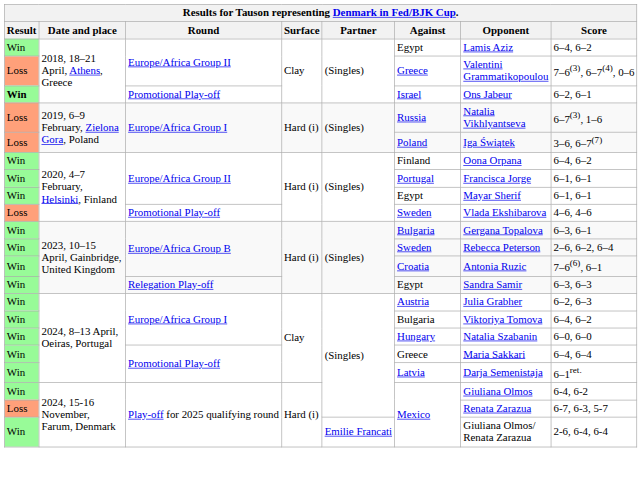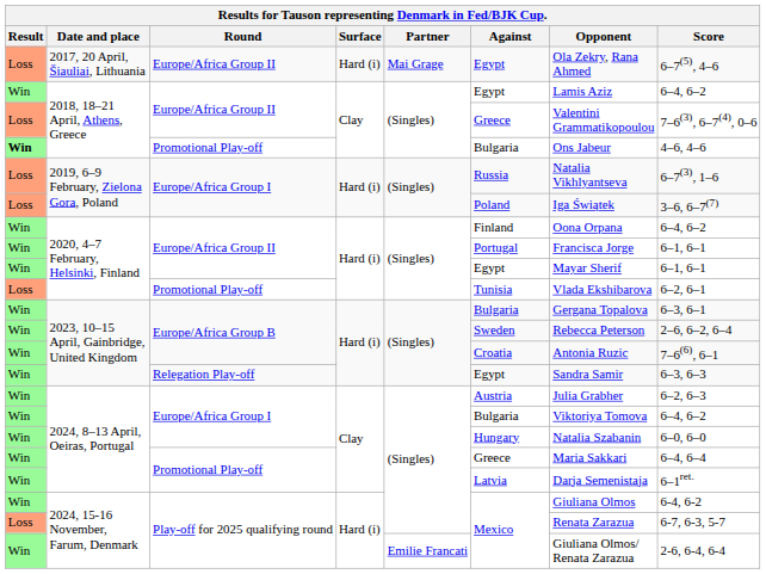 <table class=wikitable>
 <tr>
 <th colspan=8>Results for Tauson representing <a href='#'>Denmark in Fed/BJK Cup</a>.</th>
 </tr>
 <tr>
 <th>Result</th>
 <th style="width:120px">Date and place</th>
 <th>Round</th>
 <th>Surface</th>
 <th>Partner</th>
 <th style="width:90px">Against</th>
 <th style="width:110px">Opponent</th>
 <th>Score</th>
+</tr>
+<tr>
+<td bgcolor=#ffa07a>Loss</td>
+<td>2017, 20 April, <a href='#'>Šiauliai</a>, Lithuania</td>
+<td><a href='#'>Europe/Africa Group II</a></td>
+<td>Hard (i)</td>
+<td><a href='#'>Mai Grage</a></td>
+<td> <a href='#'>Egypt</a></td>
+<td><a href='#'>Ola Zekry</a>, <a href='#'>Rana Ahmed</a></td>
+<td>6–7<sup>(5)</sup>, 4–6</td>
 </tr>
 <tr bgcolor=#fff>
 <td bgcolor=#98fb98>Win</td>
 <td rowspan=3>2018, 18–21 April, <a href='#'>Athens</a>, Greece</td>
 <td rowspan=2><a href='#'>Europe/Africa Group II</a></td>
 <td rowspan=3>Clay</td>
 <td rowspan=3>(Singles)</td>
 <td rowspan=1 style="background:#fff;"> Egypt</td>
 <td><a href='#'>Lamis Aziz</a></td>
 <td>6–4, 6–2</td>
 </tr>
 <tr bgcolor=#fff>
 <td bgcolor=#ffa07a>Loss</td>
 <td> <a href='#'>Greece</a></td>
 <td><a href='#'>Valentini Grammatikopoulou</a></td>
 <td>7–6<sup>(3)</sup>, 6–7<sup>(4)</sup>, 0–6</td>
 </tr>
 <tr bgcolor=#fff>
 <td bgcolor=#98fb98><strong>Win</strong></td>
 <td><a href='#'>Promotional Play-off</a></td>
-<td> <a href='#'>Israel</a></td>
+<td> Bulgaria</td>
 <td><a href='#'>Ons Jabeur</a></td>
-<td>6–2, 6–1</td>
+<td>4–6, 4–6</td>
 </tr>
 <tr>
 <td bgcolor=ffa07a>Loss</td>
 <td rowspan=2>2019, 6–9 February, <a href='#'>Zielona Gora</a>, Poland</td>
 <td rowspan=2><a href='#'>Europe/Africa Group I</a></td>
 <td rowspan=2>Hard (i)</td>
 <td rowspan=2>(Singles)</td>
 <td rowspan=1> <a href='#'>Russia</a></td>
 <td><a href='#'>Natalia Vikhlyantseva</a></td>
 <td>6–7<sup>(3)</sup>, 1–6</td>
 </tr>
 <tr>
 <td bgcolor=ffa07a>Loss</td>
 <td> <a href='#'>Poland</a></td>
 <td><a href='#'>Iga Świątek</a></td>
 <td>3–6, 6–7<sup>(7)</sup></td>
 </tr>
 <tr bgcolor=#fff>
 <td bgcolor=#98fb98>Win</td>
 <td rowspan=4>2020, 4–7 February, <a href='#'>Helsinki</a>, Finland</td>
 <td rowspan=3><a href='#'>Europe/Africa Group II</a></td>
 <td rowspan=4>Hard (i)</td>
 <td rowspan=4>(Singles)</td>
 <td> Finland</td>
 <td><a href='#'>Oona Orpana</a></td>
 <td>6–4, 6–2</td>
 </tr>
 <tr bgcolor=#fff>
 <td bgcolor=#98fb98>Win</td>
 <td> <a href='#'>Portugal</a></td>
 <td><a href='#'>Francisca Jorge</a></td>
 <td>6–1, 6–1</td>
 </tr>
 <tr bgcolor=#fff>
 <td bgcolor=#98fb98>Win</td>
 <td> Egypt</td>
 <td><a href='#'>Mayar Sherif</a></td>
 <td>6–1, 6–1</td>
 </tr>
 <tr bgcolor=#fff>
 <td bgcolor=#ffa07a>Loss</td>
 <td><a href='#'>Promotional Play-off</a></td>
-<td> <a href='#'>Sweden</a></td>
+<td> <a href='#'>Tunisia</a></td>
 <td><a href='#'>Vlada Ekshibarova</a></td>
-<td>4–6, 4–6</td>
+<td>6–2, 6–1</td>
 </tr>
 <tr bgcolor=>
 <td bgcolor=#98fb98>Win</td>
 <td rowspan=4>2023, 10–15 April, Gainbridge, United Kingdom</td>
 <td rowspan=3><a href='#'>Europe/Africa Group B</a></td>
 <td rowspan=4>Hard (i)</td>
 <td rowspan=4>(Singles)</td>
 <td> <a href='#'>Bulgaria</a></td>
 <td><a href='#'>Gergana Topalova</a></td>
 <td>6–3, 6–1</td>
 </tr>
 <tr bgcolor=>
 <td bgcolor=#98fb98>Win</td>
 <td> <a href='#'>Sweden</a></td>
 <td><a href='#'>Rebecca Peterson</a></td>
 <td>2–6, 6–2, 6–4</td>
 </tr>
 <tr bgcolor=>
 <td bgcolor=#98fb98>Win</td>
 <td> <a href='#'>Croatia</a></td>
 <td><a href='#'>Antonia Ruzic</a></td>
 <td>7–6<sup>(6)</sup>, 6–1</td>
 </tr>
 <tr bgcolor=>
 <td bgcolor=#98fb98>Win</td>
 <td><a href='#'>Relegation Play-off</a></td>
 <td> Egypt</td>
 <td><a href='#'>Sandra Samir</a></td>
 <td>6–3, 6–3</td>
 </tr>
 <tr bgcolor=#fff>
 <td bgcolor=#98fb98>Win</td>
 <td rowspan=5>2024, 8–13 April, Oeiras, Portugal</td>
 <td rowspan=3><a href='#'>Europe/Africa Group I</a></td>
 <td rowspan=5>Clay</td>
 <td rowspan=7>(Singles)</td>
 <td> <a href='#'>Austria</a></td>
 <td><a href='#'>Julia Grabher</a></td>
 <td>6–2, 6–3</td>
 </tr>
 <tr bgcolor=#fff>
 <td bgcolor=#98fb98>Win</td>
 <td> Bulgaria</td>
 <td><a href='#'>Viktoriya Tomova</a></td>
 <td>6–4, 6–2</td>
 </tr>
 <tr bgcolor=#fff>
 <td bgcolor=#98fb98>Win</td>
 <td> <a href='#'>Hungary</a></td>
 <td><a href='#'>Natalia Szabanin</a></td>
 <td>6–0, 6–0</td>
 </tr>
 <tr bgcolor=#fff>
 <td bgcolor=#98fb98>Win</td>
 <td rowspan=2><a href='#'>Promotional Play-off</a></td>
 <td> Greece</td>
 <td><a href='#'>Maria Sakkari</a></td>
 <td>6–4, 6–4</td>
 </tr>
 <tr bgcolor=#fff>
 <td bgcolor=#98fb98>Win</td>
 <td> <a href='#'>Latvia</a></td>
 <td><a href='#'>Darja Semenistaja</a></td>
 <td>6–1<sup>ret.</sup></td>
 </tr>
 <tr bgcolor=#fff>
 <td bgcolor=#98fb98>Win</td>
 <td rowspan=5>2024, 15-16 November, Farum, Denmark</td>
 <td rowspan=3><a href='#'>Play-off</a> for 2025 qualifying round</td>
 <td rowspan=5>Hard (i)</td>
 <td rowspan=3> <a href='#'>Mexico</a></td>
 <td><a href='#'>Giuliana Olmos</a></td>
 <td>6-4, 6-2</td>
 </tr>
 <tr bgcolor=#fff>
 <td bgcolor=#ffa07a>Loss</td>
 <td><a href='#'>Renata Zarazua</a></td>
 <td>6-7, 6-3, 5-7</td>
 </tr>
 <tr bgcolor=#fff>
 <td bgcolor=#98fb98>Win</td>
 <td><a href='#'>Emilie Francati</a></td>
 <td>Giuliana Olmos/ Renata Zarazua</td>
 <td>2-6, 6-4, 6-4</td>
 </tr>
 </table>
